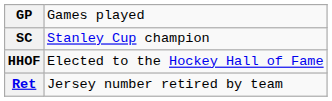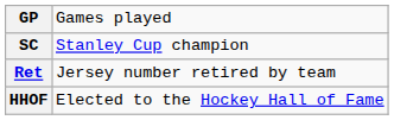 <table class="wikitable" style="font-size:90%;">
 <tr>
 <th>GP</th>
 <td>Games played</td>
 </tr>
 <tr>
 <th>SC</th>
 <td><a href='#'>Stanley Cup</a> champion</td>
 </tr>
 <tr>
+<th><a href='#'>Ret</a></th>
+<td>Jersey number retired by team</td>
+</tr>
+<tr>
 <th>HHOF</th>
 <td>Elected to the <a href='#'>Hockey Hall of Fame</a></td>
 </tr>
-<tr>
-<th><a href='#'>Ret</a></th>
-<td>Jersey number retired by team</td>
-</tr>
 </table>
